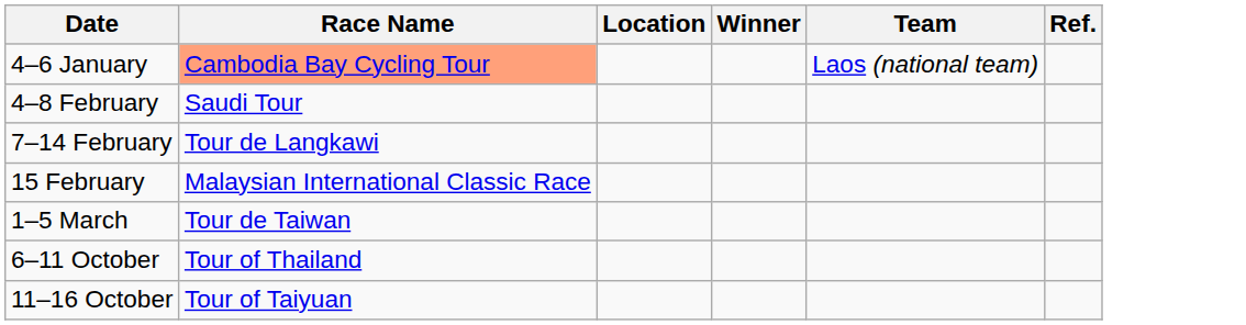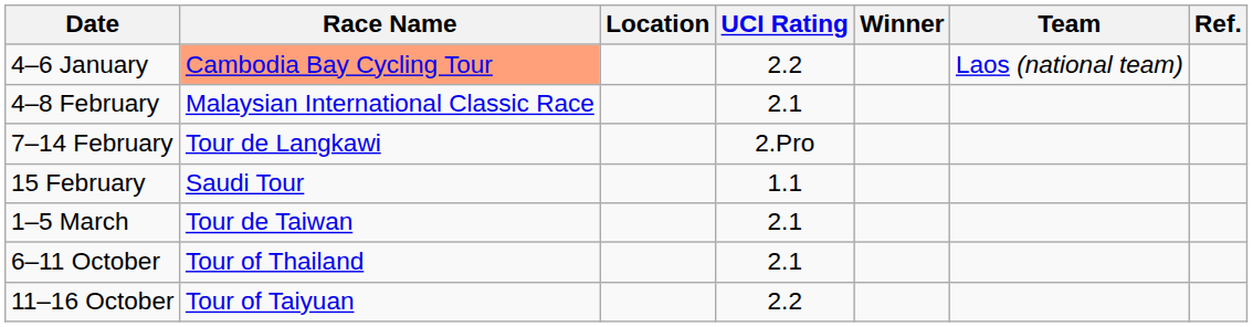 <table class="wikitable sortable">
 <tr>
 <th>Date</th>
 <th>Race Name</th>
 <th>Location</th>
+<th><a href='#'>UCI Rating</a></th>
 <th>Winner</th>
 <th>Team</th>
 <th>Ref.</th>
 </tr>
 <tr>
 <td>4–6 January</td>
 <td style="background: lightsalmon;"><a href='#'>Cambodia Bay Cycling Tour</a></td>
 <td></td>
+<td align=center>2.2</td>
 <td></td>
 <td><a href='#'>Laos</a> <em>(national team)</em></td>
 <td align=center></td>
 </tr>
 <tr>
 <td>4–8 February</td>
-<td><a href='#'>Saudi Tour</a></td>
+<td><a href='#'>Malaysian International Classic Race</a></td>
 <td></td>
+<td align=center>2.1</td>
 <td></td>
 <td></td>
 <td align=center></td>
 </tr>
 <tr>
 <td>7–14 February</td>
 <td><a href='#'>Tour de Langkawi</a></td>
 <td></td>
+<td align=center>2.Pro</td>
 <td></td>
 <td></td>
 <td align=center></td>
 </tr>
 <tr>
 <td>15 February</td>
-<td><a href='#'>Malaysian International Classic Race</a></td>
+<td><a href='#'>Saudi Tour</a></td>
 <td></td>
+<td align=center>1.1</td>
 <td></td>
 <td></td>
 <td align=center></td>
 </tr>
 <tr>
 <td>1–5 March</td>
 <td><a href='#'>Tour de Taiwan</a></td>
 <td></td>
+<td align=center>2.1</td>
 <td></td>
 <td></td>
 <td align=center></td>
 </tr>
 <tr>
 <td>6–11 October</td>
 <td><a href='#'>Tour of Thailand</a></td>
 <td></td>
+<td align=center>2.1</td>
 <td></td>
 <td></td>
 <td align=center></td>
 </tr>
 <tr>
 <td>11–16 October</td>
 <td><a href='#'>Tour of Taiyuan</a></td>
 <td></td>
+<td align=center>2.2</td>
 <td></td>
 <td></td>
 <td align=center></td>
 </tr>
 </table>
